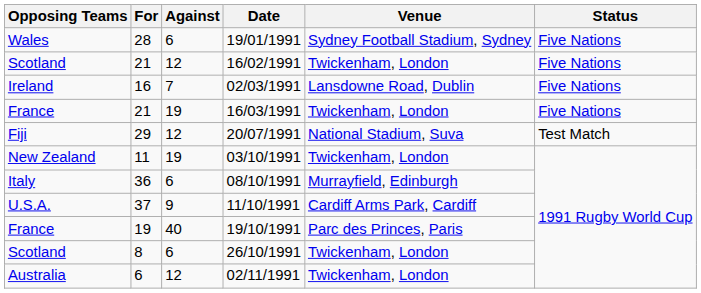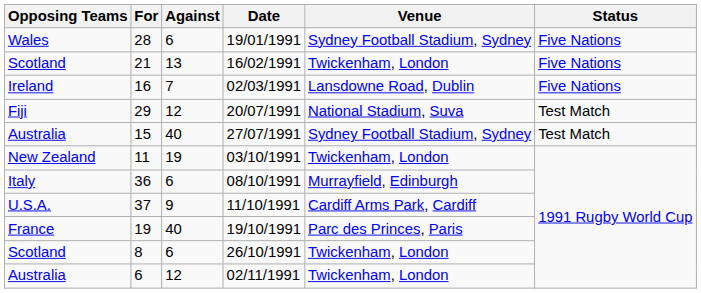 <table class="wikitable">
 <tr>
 <th>Opposing Teams</th>
 <th>For</th>
 <th>Against</th>
 <th>Date</th>
 <th>Venue</th>
 <th>Status</th>
 </tr>
 <tr>
 <td><a href='#'>Wales</a></td>
 <td>28</td>
 <td>6</td>
 <td>19/01/1991</td>
 <td><a href='#'>Sydney Football Stadium</a>, <a href='#'>Sydney</a></td>
 <td><a href='#'>Five Nations</a></td>
 </tr>
 <tr>
 <td><a href='#'>Scotland</a></td>
 <td>21</td>
-<td>12</td>
+<td>13</td>
 <td>16/02/1991</td>
 <td><a href='#'>Twickenham</a>, <a href='#'>London</a></td>
 <td><a href='#'>Five Nations</a></td>
 </tr>
 <tr>
 <td><a href='#'>Ireland</a></td>
 <td>16</td>
 <td>7</td>
 <td>02/03/1991</td>
 <td><a href='#'>Lansdowne Road</a>, <a href='#'>Dublin</a></td>
 <td><a href='#'>Five Nations</a></td>
 </tr>
 <tr>
-<td><a href='#'>France</a></td>
-<td>21</td>
-<td>19</td>
-<td>16/03/1991</td>
-<td><a href='#'>Twickenham</a>, <a href='#'>London</a></td>
-<td><a href='#'>Five Nations</a></td>
-</tr>
-<tr>
 <td><a href='#'>Fiji</a></td>
 <td>29</td>
 <td>12</td>
 <td>20/07/1991</td>
 <td><a href='#'>National Stadium</a>, <a href='#'>Suva</a></td>
+<td>Test Match</td>
+</tr>
+<tr>
+<td><a href='#'>Australia</a></td>
+<td>15</td>
+<td>40</td>
+<td>27/07/1991</td>
+<td><a href='#'>Sydney Football Stadium</a>, <a href='#'>Sydney</a></td>
 <td>Test Match</td>
 </tr>
 <tr>
 <td><a href='#'>New Zealand</a></td>
 <td>11</td>
 <td>19</td>
 <td>03/10/1991</td>
 <td><a href='#'>Twickenham</a>, <a href='#'>London</a></td>
 <td rowspan=6><a href='#'>1991 Rugby World Cup</a></td>
 </tr>
 <tr>
 <td><a href='#'>Italy</a></td>
 <td>36</td>
 <td>6</td>
 <td>08/10/1991</td>
 <td><a href='#'>Murrayfield</a>, <a href='#'>Edinburgh</a></td>
 </tr>
 <tr>
 <td><a href='#'>U.S.A.</a></td>
 <td>37</td>
 <td>9</td>
 <td>11/10/1991</td>
 <td><a href='#'>Cardiff Arms Park</a>, <a href='#'>Cardiff</a></td>
 </tr>
 <tr>
 <td><a href='#'>France</a></td>
 <td>19</td>
 <td>40</td>
 <td>19/10/1991</td>
 <td><a href='#'>Parc des Princes</a>, <a href='#'>Paris</a></td>
 </tr>
 <tr>
 <td><a href='#'>Scotland</a></td>
 <td>8</td>
 <td>6</td>
 <td>26/10/1991</td>
 <td><a href='#'>Twickenham</a>, <a href='#'>London</a></td>
 </tr>
 <tr>
 <td><a href='#'>Australia</a></td>
 <td>6</td>
 <td>12</td>
 <td>02/11/1991</td>
 <td><a href='#'>Twickenham</a>, <a href='#'>London</a></td>
 </tr>
 </table>
